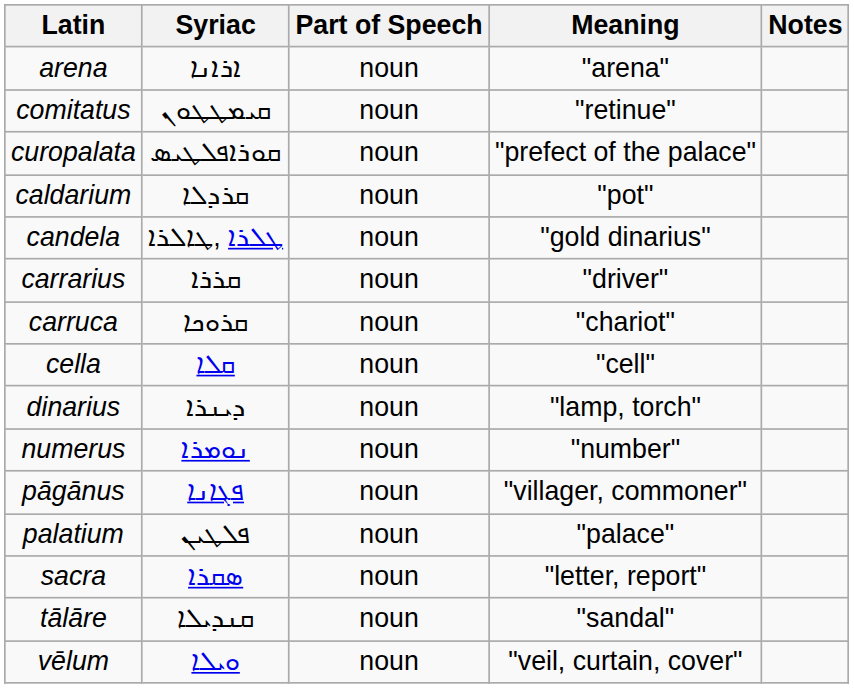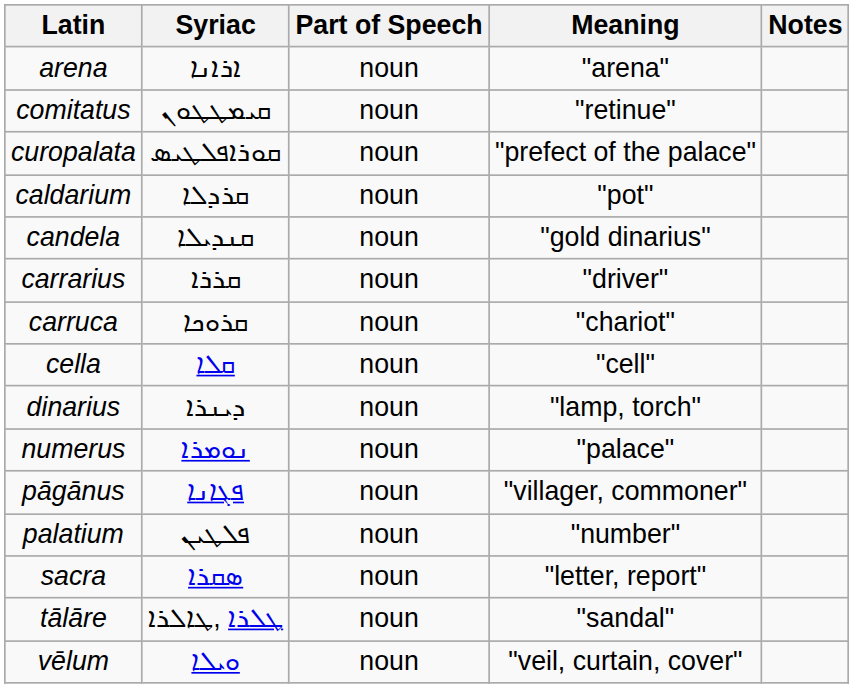 <table class="wikitable" |->
 <tr>
 <th colspan="1">Latin</th>
 <th colspan="1">Syriac</th>
 <th>Part of Speech</th>
 <th colspan="1">Meaning</th>
 <th>Notes</th>
 </tr>
 <tr style="text-align:center;">
 <td><em>arena</em></td>
 <td>ܐܪܐܢܐ</td>
 <td>noun</td>
 <td>"arena"</td>
 <td></td>
 </tr>
 <tr style="text-align:center;">
 <td><em>comitatus</em></td>
 <td>ܩܝܡܛܛܘܢ</td>
 <td>noun</td>
 <td>"retinue"</td>
 <td></td>
 </tr>
 <tr style="text-align:center;">
 <td><em>curopalata</em></td>
 <td>ܩܘܪܐܦܠܛܝܣ</td>
 <td>noun</td>
 <td>"prefect of the palace"</td>
 <td></td>
 </tr>
 <tr style="text-align:center;">
 <td><em>caldarium</em></td>
 <td>ܩܪܕܠܐ</td>
 <td>noun</td>
 <td>"pot"</td>
 <td></td>
 </tr>
 <tr style="text-align:center;">
 <td><em>candela</em></td>
-<td><a href='#'>ܛܠܪܐ</a> ,ܛܐܠܪܐ</td>
+<td>ܩܢܕܝܠܐ</td>
 <td>noun</td>
 <td>"gold dinarius"</td>
 <td></td>
 </tr>
 <tr style="text-align:center;">
 <td><em>carrarius</em></td>
 <td>ܩܪܪܐ</td>
 <td>noun</td>
 <td>"driver"</td>
 <td></td>
 </tr>
 <tr style="text-align:center;">
 <td><em>carruca</em></td>
 <td>ܩܪܘܟܐ</td>
 <td>noun</td>
 <td>"chariot"</td>
 <td></td>
 </tr>
 <tr style="text-align: center;">
 <td><em>cella</em></td>
 <td><a href='#'>ܩܠܐ</a></td>
 <td>noun</td>
 <td>"cell"</td>
 <td></td>
 </tr>
 <tr style="text-align:center;">
 <td><em>dinarius</em></td>
 <td>ܕܝܢܪܐ</td>
 <td>noun</td>
 <td>"lamp, torch"</td>
 <td></td>
 </tr>
 <tr style="text-align: center;">
 <td><em>numerus</em></td>
 <td><a href='#'>ܢܘܡܪܐ</a></td>
 <td>noun</td>
-<td>"number"</td>
+<td>"palace"</td>
 <td></td>
 </tr>
 <tr style="text-align: center;">
 <td><em>pāgānus</em></td>
 <td><a href='#'>ܦܓܐܢܐ</a></td>
 <td>noun</td>
 <td>"villager, commoner"</td>
 <td></td>
 </tr>
 <tr style="text-align: center;">
 <td><em>palatium</em></td>
 <td>ܦܠܛܝܢ</td>
 <td>noun</td>
-<td>"palace"</td>
+<td>"number"</td>
 <td></td>
 </tr>
 <tr style="text-align: center;">
 <td><em>sacra</em></td>
 <td><a href='#'>ܣܩܪܐ</a></td>
 <td>noun</td>
 <td>"letter, report"</td>
 <td></td>
 </tr>
 <tr style="text-align: center;">
 <td><em>tālāre</em></td>
-<td>ܩܢܕܝܠܐ</td>
+<td><a href='#'>ܛܠܪܐ</a> ,ܛܐܠܪܐ</td>
 <td>noun</td>
 <td>"sandal"</td>
 <td></td>
 </tr>
 <tr style="text-align: center;">
 <td><em>vēlum</em></td>
 <td><a href='#'>ܘܝܠܐ</a></td>
 <td>noun</td>
 <td>"veil, curtain, cover"</td>
 <td></td>
 </tr>
 </table>
